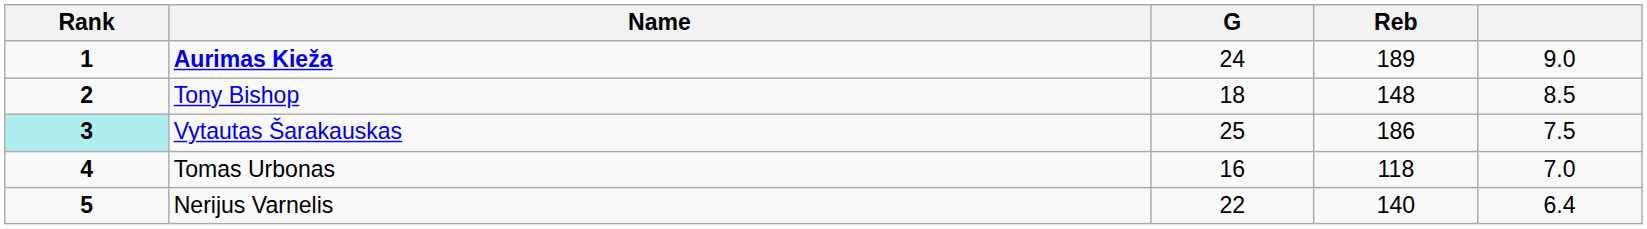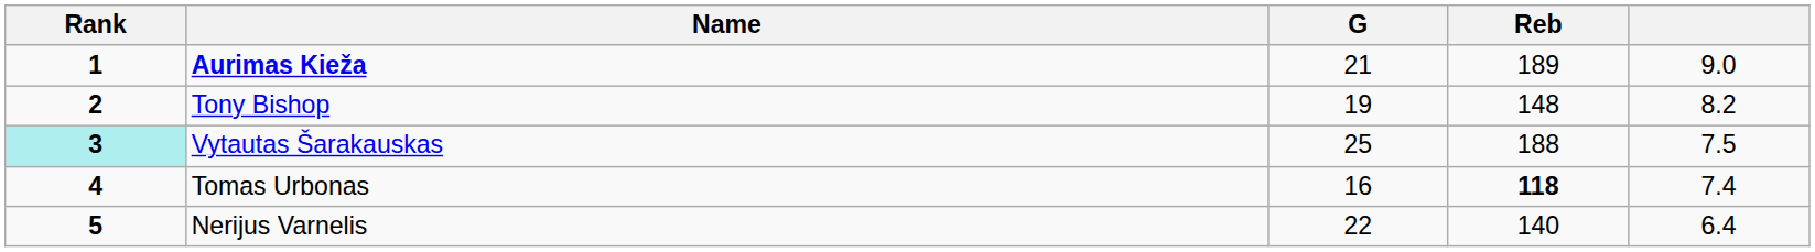 <table class="wikitable" style="width:90%;">
 <tr>
 <th style="width:10%;">Rank</th>
 <th style="width:60%;">Name</th>
 <th style="width:10%;">G</th>
 <th style="width:10%;">Reb</th>
 <th style="width:10%;"></th>
 </tr>
 <tr align=center>
 <td><strong>1</strong></td>
 <td align=left> <strong><a href='#'>Aurimas Kieža</a></strong></td>
-<td>24</td>
+<td>21</td>
 <td>189</td>
 <td>9.0</td>
 </tr>
 <tr align=center>
 <td><strong>2</strong></td>
 <td align=left> <a href='#'>Tony Bishop</a></td>
-<td>18</td>
+<td>19</td>
 <td>148</td>
-<td>8.5</td>
+<td>8.2</td>
 </tr>
 <tr align=center>
 <td style="background: paleturquoise;"><strong>3</strong></td>
 <td align=left> <a href='#'>Vytautas Šarakauskas</a></td>
 <td>25</td>
-<td>186</td>
+<td>188</td>
 <td>7.5</td>
 </tr>
 <tr align=center>
 <td><strong>4</strong></td>
 <td align=left> Tomas Urbonas</td>
 <td>16</td>
-<td>118</td>
-<td>7.0</td>
+<td><strong>118</strong></td>
+<td>7.4</td>
 </tr>
 <tr align=center>
 <td><strong>5</strong></td>
 <td align=left> Nerijus Varnelis</td>
 <td>22</td>
 <td>140</td>
 <td>6.4</td>
 </tr>
 </table>
